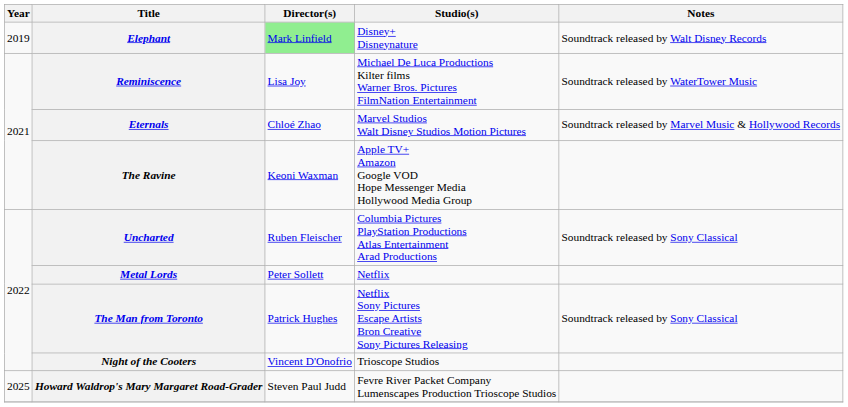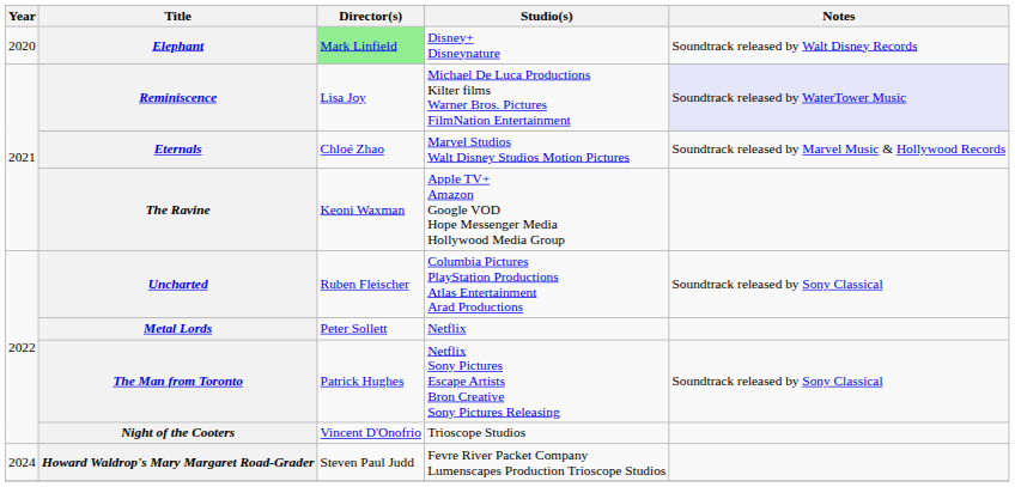 <table class="wikitable plainrowheaders">
 <tr>
 <th>Year</th>
 <th>Title</th>
 <th>Director(s)</th>
 <th>Studio(s)</th>
 <th>Notes</th>
 </tr>
 <tr>
-<td>2019</td>
+<td>2020</td>
 <th scope="row"><a href='#'><em>Elephant</em></a></th>
 <td style="background: lightgreen;"><a href='#'>Mark Linfield</a></td>
 <td><a href='#'>Disney+</a><br><a href='#'>Disneynature</a></td>
 <td>Soundtrack released by <a href='#'>Walt Disney Records</a></td>
 </tr>
 <tr>
 <td rowspan="3">2021</td>
 <th scope="row"><a href='#'><em>Reminiscence</em></a></th>
 <td><a href='#'>Lisa Joy</a></td>
 <td><a href='#'>Michael De Luca Productions</a><br>Kilter films<br><a href='#'>Warner Bros. Pictures</a><br><a href='#'>FilmNation Entertainment</a></td>
-<td>Soundtrack released by <a href='#'>WaterTower Music</a></td>
+<td style="background: lavender;">Soundtrack released by <a href='#'>WaterTower Music</a></td>
 </tr>
 <tr>
 <th scope="row"><em><a href='#'>Eternals</a></em></th>
 <td><a href='#'>Chloé Zhao</a></td>
 <td><a href='#'>Marvel Studios</a><br><a href='#'>Walt Disney Studios Motion Pictures</a></td>
 <td>Soundtrack released by <a href='#'>Marvel Music</a> & <a href='#'>Hollywood Records</a></td>
 </tr>
 <tr>
 <th scope="row"><em>The Ravine</em></th>
 <td><a href='#'>Keoni Waxman</a></td>
 <td><a href='#'>Apple TV+</a><br><a href='#'>Amazon</a><br>Google VOD<br>Hope Messenger Media<br>Hollywood Media Group</td>
 <td></td>
 </tr>
 <tr>
 <td rowspan="4">2022</td>
 <th scope="row"><a href='#'><em>Uncharted</em></a></th>
 <td><a href='#'>Ruben Fleischer</a></td>
 <td><a href='#'>Columbia Pictures</a><br><a href='#'>PlayStation Productions</a><br><a href='#'>Atlas Entertainment</a><br><a href='#'>Arad Productions</a></td>
 <td>Soundtrack released by <a href='#'>Sony Classical</a></td>
 </tr>
 <tr>
 <th scope="row"><em><a href='#'>Metal Lords</a></em></th>
 <td><a href='#'>Peter Sollett</a></td>
 <td><a href='#'>Netflix</a></td>
 <td></td>
 </tr>
 <tr>
 <th scope="row"><a href='#'><em>The Man from Toronto</em></a></th>
 <td><a href='#'>Patrick Hughes</a></td>
 <td><a href='#'>Netflix</a><br><a href='#'>Sony Pictures</a><br><a href='#'>Escape Artists</a><br><a href='#'>Bron Creative</a><br><a href='#'>Sony Pictures Releasing</a></td>
 <td>Soundtrack released by <a href='#'>Sony Classical</a></td>
 </tr>
 <tr>
 <th scope="row"><em>Night of the Cooters</em></th>
 <td><a href='#'>Vincent D'Onofrio</a></td>
 <td>Trioscope Studios</td>
 <td></td>
 </tr>
 <tr>
-<td>2025</td>
+<td>2024</td>
 <th scope="row"><em>Howard Waldrop's Mary Margaret Road-Grader</em></th>
 <td>Steven Paul Judd</td>
 <td>Fevre River Packet Company<br>Lumenscapes Production Trioscope Studios </td>
 <td></td>
 </tr>
 <tr>
 </tr>
 </table>
